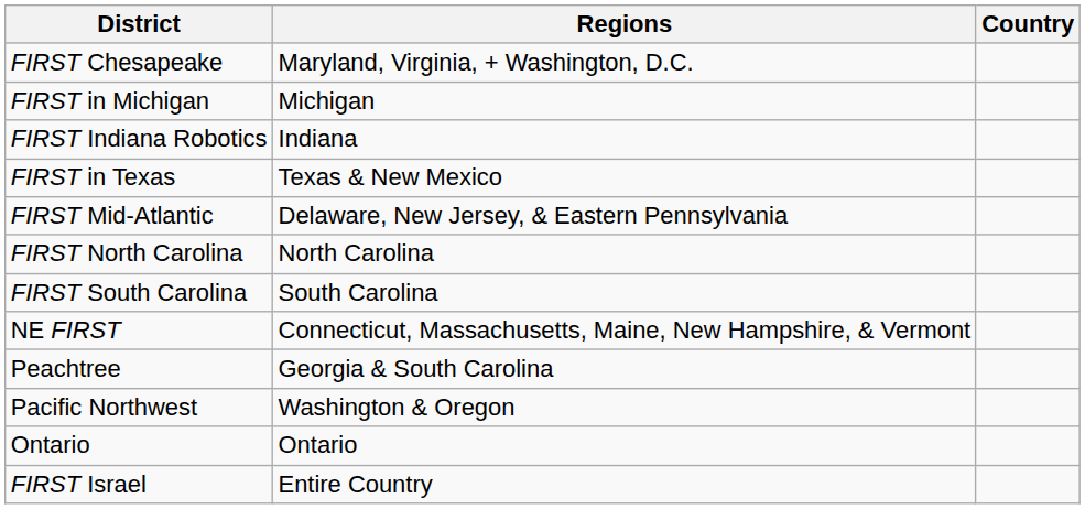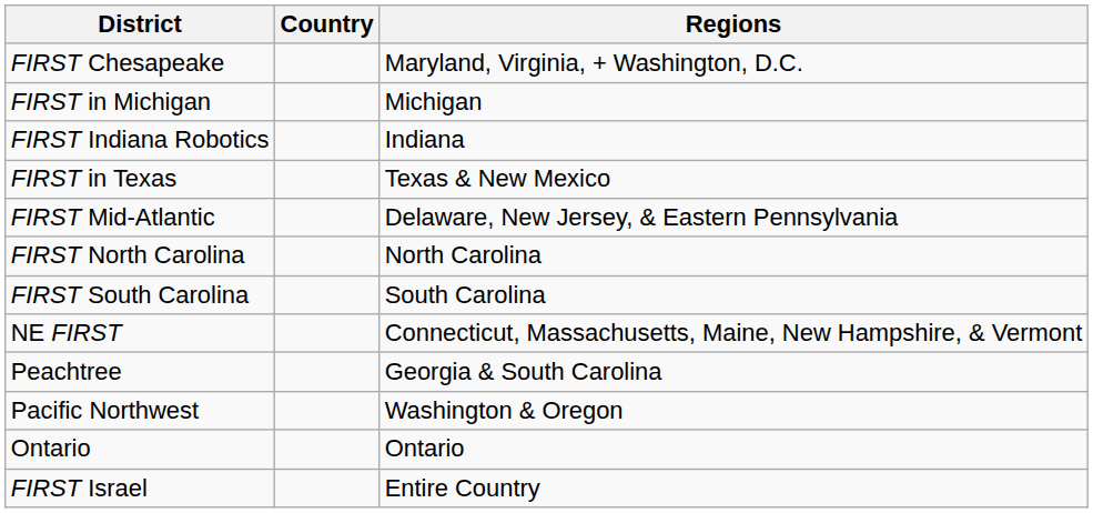 <table class="wikitable">
 <tr>
 <th>District</th>
+<th>Country</th>
 <th>Regions</th>
-<th>Country</th>
 </tr>
 <tr>
 <td><em>FIRST</em> Chesapeake</td>
+<td></td>
 <td>Maryland, Virginia, + Washington, D.C.</td>
-<td></td>
 </tr>
 <tr>
 <td><em>FIRST</em> in Michigan</td>
+<td></td>
 <td>Michigan</td>
-<td></td>
 </tr>
 <tr>
 <td><em>FIRST</em> Indiana Robotics</td>
+<td></td>
 <td>Indiana</td>
-<td></td>
 </tr>
 <tr>
 <td><em>FIRST</em> in Texas</td>
+<td></td>
 <td>Texas & New Mexico</td>
-<td></td>
 </tr>
 <tr>
 <td><em>FIRST</em> Mid-Atlantic</td>
+<td></td>
 <td>Delaware, New Jersey, & Eastern Pennsylvania</td>
-<td></td>
 </tr>
 <tr>
 <td><em>FIRST</em> North Carolina</td>
+<td></td>
 <td>North Carolina</td>
-<td></td>
 </tr>
 <tr>
 <td><em>FIRST</em> South Carolina</td>
+<td></td>
 <td>South Carolina</td>
-<td></td>
 </tr>
 <tr>
 <td>NE <em>FIRST</em></td>
+<td></td>
 <td>Connecticut, Massachusetts, Maine, New Hampshire, & Vermont</td>
-<td></td>
 </tr>
 <tr>
 <td>Peachtree</td>
+<td></td>
 <td>Georgia & South Carolina</td>
-<td></td>
 </tr>
 <tr>
 <td>Pacific Northwest</td>
+<td></td>
 <td>Washington & Oregon</td>
-<td></td>
 </tr>
 <tr>
 <td>Ontario</td>
+<td></td>
 <td>Ontario</td>
-<td></td>
 </tr>
 <tr>
 <td><em>FIRST</em> Israel</td>
+<td></td>
 <td>Entire Country</td>
-<td></td>
 </tr>
 </table>
